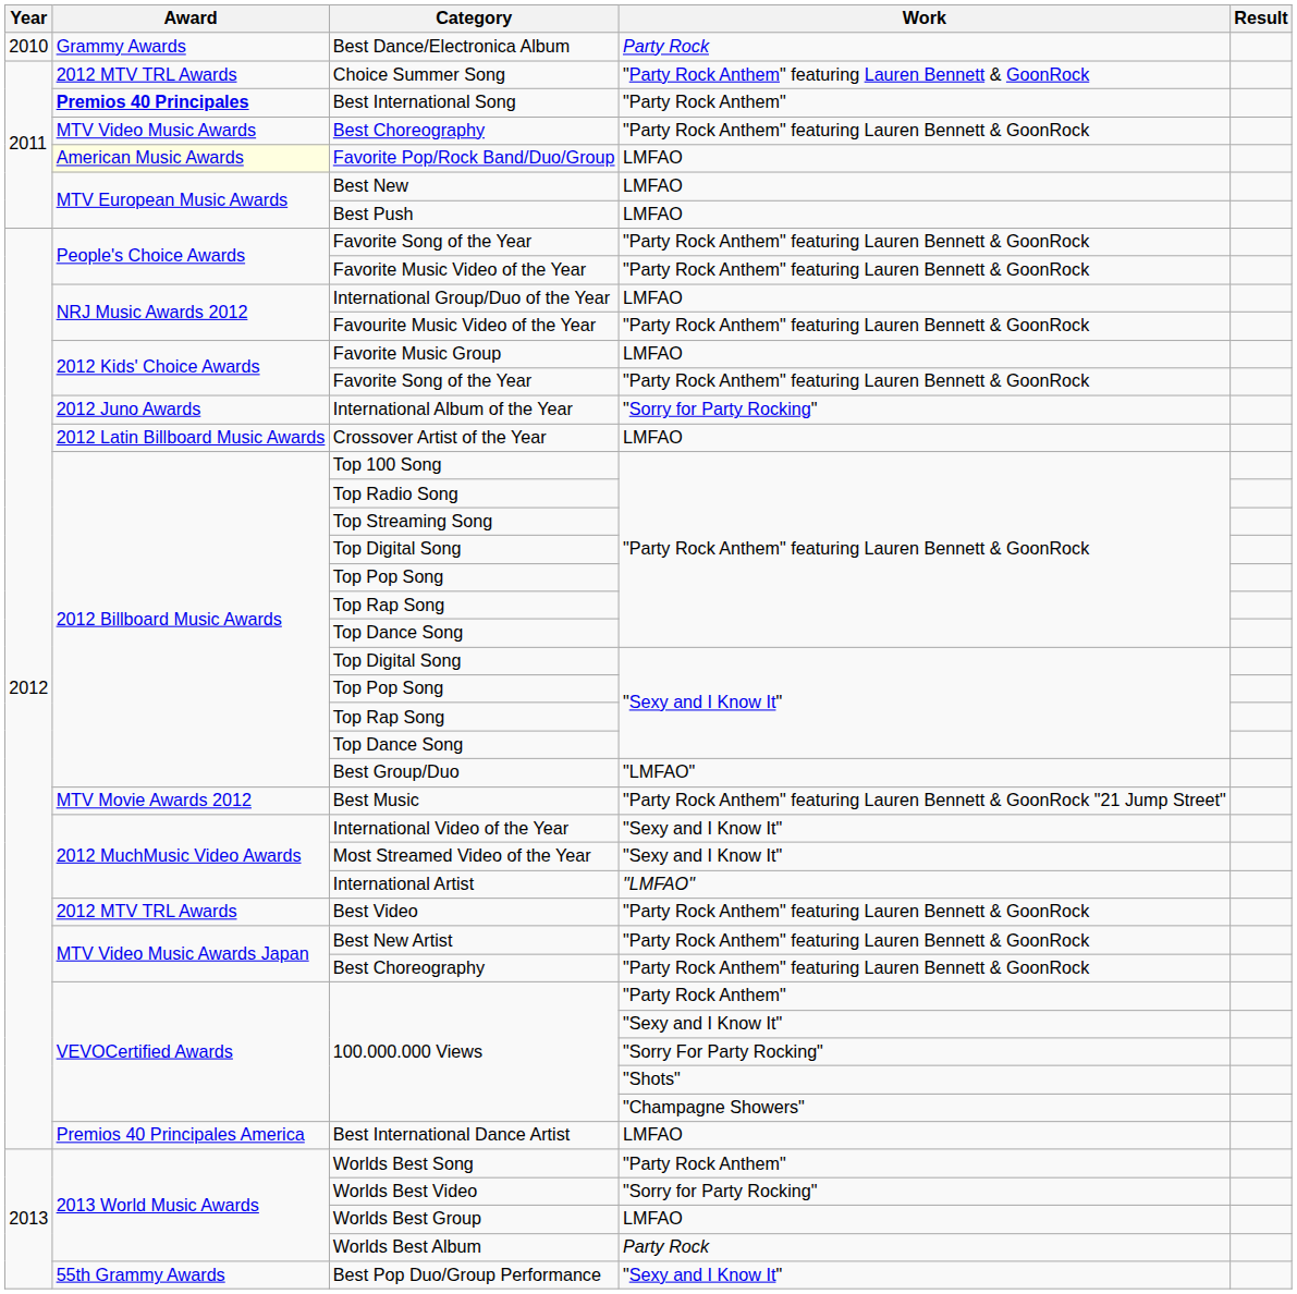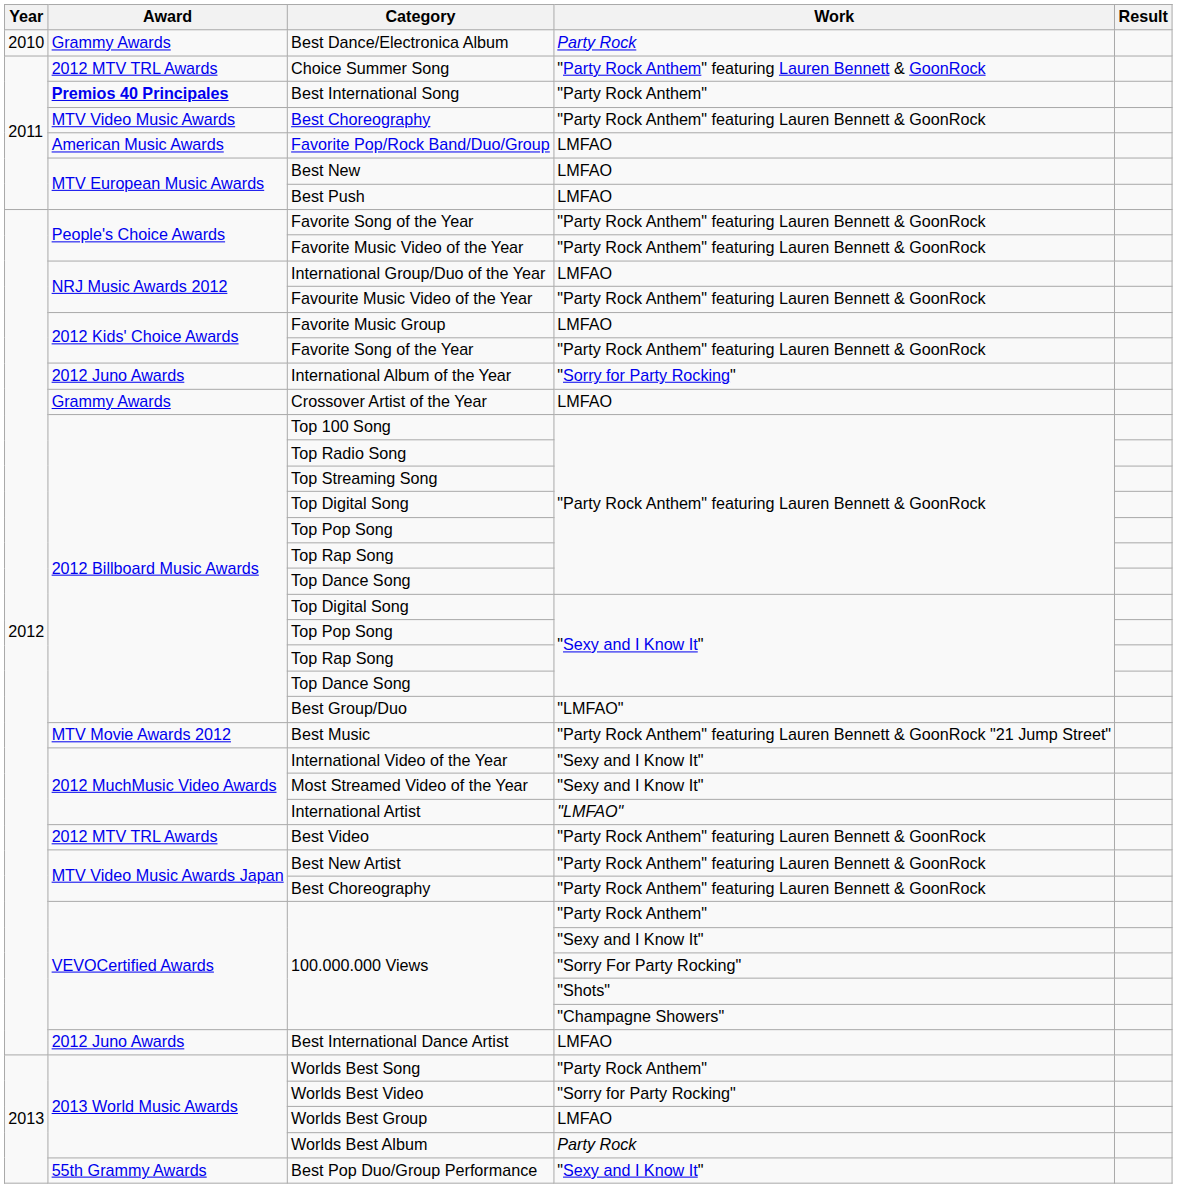 <table class="wikitable">
 <tr>
 <th>Year</th>
 <th>Award</th>
 <th>Category</th>
 <th>Work</th>
 <th>Result</th>
 </tr>
 <tr>
 <td>2010</td>
 <td><a href='#'>Grammy Awards</a></td>
 <td>Best Dance/Electronica Album</td>
 <td><em><a href='#'>Party Rock</a></em></td>
 <td></td>
 </tr>
 <tr>
 <td rowspan="6">2011</td>
 <td><a href='#'>2012 MTV TRL Awards</a></td>
 <td>Choice Summer Song</td>
 <td>"<a href='#'>Party Rock Anthem</a>" featuring <a href='#'>Lauren Bennett</a> & <a href='#'>GoonRock</a></td>
 <td></td>
 </tr>
 <tr>
 <td><strong><a href='#'>Premios 40 Principales</a></strong></td>
 <td>Best International Song</td>
 <td>"Party Rock Anthem"</td>
 <td></td>
 </tr>
 <tr>
 <td><a href='#'>MTV Video Music Awards</a></td>
 <td><a href='#'>Best Choreography</a></td>
 <td>"Party Rock Anthem" featuring Lauren Bennett & GoonRock</td>
 <td></td>
 </tr>
 <tr>
-<td style="background: lightyellow;"><a href='#'>American Music Awards</a></td>
+<td><a href='#'>American Music Awards</a></td>
 <td><a href='#'>Favorite Pop/Rock Band/Duo/Group</a></td>
 <td>LMFAO</td>
 <td></td>
 </tr>
 <tr>
 <td rowspan="2"><a href='#'>MTV European Music Awards</a></td>
 <td>Best New</td>
 <td>LMFAO</td>
 <td></td>
 </tr>
 <tr>
 <td>Best Push</td>
 <td>LMFAO</td>
 <td></td>
 </tr>
 <tr>
 <td rowspan="33">2012</td>
 <td rowspan="2"><a href='#'>People's Choice Awards</a></td>
 <td>Favorite Song of the Year</td>
 <td>"Party Rock Anthem" featuring Lauren Bennett & GoonRock</td>
 <td></td>
 </tr>
 <tr>
 <td>Favorite Music Video of the Year</td>
 <td>"Party Rock Anthem" featuring Lauren Bennett & GoonRock</td>
 <td></td>
 </tr>
 <tr>
 <td rowspan="2"><a href='#'>NRJ Music Awards 2012</a></td>
 <td>International Group/Duo of the Year</td>
 <td>LMFAO</td>
 <td></td>
 </tr>
 <tr>
 <td>Favourite Music Video of the Year</td>
 <td>"Party Rock Anthem" featuring Lauren Bennett & GoonRock</td>
 <td></td>
 </tr>
 <tr>
 <td rowspan="2"><a href='#'>2012 Kids' Choice Awards</a></td>
 <td>Favorite Music Group</td>
 <td>LMFAO</td>
 <td></td>
 </tr>
 <tr>
 <td>Favorite Song of the Year</td>
 <td>"Party Rock Anthem" featuring Lauren Bennett & GoonRock</td>
 <td></td>
 </tr>
 <tr>
 <td><a href='#'>2012 Juno Awards</a></td>
 <td>International Album of the Year</td>
 <td>"<a href='#'>Sorry for Party Rocking</a>"</td>
 <td></td>
 </tr>
 <tr>
-<td><a href='#'>2012 Latin Billboard Music Awards</a></td>
+<td><a href='#'>Grammy Awards</a></td>
 <td>Crossover Artist of the Year</td>
 <td>LMFAO</td>
 <td></td>
 </tr>
 <tr>
 <td rowspan="12"><a href='#'>2012 Billboard Music Awards</a></td>
 <td>Top 100 Song</td>
 <td rowspan="7">"Party Rock Anthem" featuring Lauren Bennett & GoonRock</td>
 <td></td>
 </tr>
 <tr>
 <td>Top Radio Song</td>
 <td></td>
 </tr>
 <tr>
 <td>Top Streaming Song</td>
 <td></td>
 </tr>
 <tr>
 <td>Top Digital Song</td>
 <td></td>
 </tr>
 <tr>
 <td>Top Pop Song</td>
 <td></td>
 </tr>
 <tr>
 <td>Top Rap Song</td>
 <td></td>
 </tr>
 <tr>
 <td>Top Dance Song</td>
 <td></td>
 </tr>
 <tr>
 <td>Top Digital Song</td>
 <td rowspan="4">"<a href='#'>Sexy and I Know It</a>"</td>
 <td></td>
 </tr>
 <tr>
 <td>Top Pop Song</td>
 <td></td>
 </tr>
 <tr>
 <td>Top Rap Song</td>
 <td></td>
 </tr>
 <tr>
 <td>Top Dance Song</td>
 <td></td>
 </tr>
 <tr>
 <td>Best Group/Duo</td>
 <td>"LMFAO"</td>
 <td></td>
 </tr>
 <tr>
 <td><a href='#'>MTV Movie Awards 2012</a></td>
 <td>Best Music</td>
 <td>"Party Rock Anthem" featuring Lauren Bennett & GoonRock "21 Jump Street"</td>
 <td></td>
 </tr>
 <tr>
 <td rowspan="3"><a href='#'>2012 MuchMusic Video Awards</a></td>
 <td>International Video of the Year</td>
 <td>"Sexy and I Know It"</td>
 <td></td>
 </tr>
 <tr>
 <td>Most Streamed Video of the Year</td>
 <td>"Sexy and I Know It"</td>
 <td></td>
 </tr>
 <tr>
 <td>International Artist</td>
 <td><em>"LMFAO"</em></td>
 <td></td>
 </tr>
 <tr>
 <td><a href='#'>2012 MTV TRL Awards</a></td>
 <td>Best Video</td>
 <td>"Party Rock Anthem" featuring Lauren Bennett & GoonRock</td>
 <td></td>
 </tr>
 <tr>
 <td rowspan="2"><a href='#'>MTV Video Music Awards Japan</a></td>
 <td>Best New Artist</td>
 <td>"Party Rock Anthem" featuring Lauren Bennett & GoonRock</td>
 <td></td>
 </tr>
 <tr>
 <td>Best Choreography</td>
 <td>"Party Rock Anthem" featuring Lauren Bennett & GoonRock</td>
 <td></td>
 </tr>
 <tr>
 <td rowspan="5"><a href='#'>VEVOCertified Awards</a></td>
 <td rowspan="5">100.000.000 Views</td>
 <td>"Party Rock Anthem"</td>
 <td></td>
 </tr>
 <tr>
 <td>"Sexy and I Know It"</td>
 <td></td>
 </tr>
 <tr>
 <td>"Sorry For Party Rocking"</td>
 <td></td>
 </tr>
 <tr>
 <td>"Shots"</td>
 <td></td>
 </tr>
 <tr>
 <td>"Champagne Showers"</td>
 <td></td>
 </tr>
 <tr>
-<td><a href='#'>Premios 40 Principales America</a></td>
+<td><a href='#'>2012 Juno Awards</a></td>
 <td>Best International Dance Artist</td>
 <td>LMFAO</td>
 <td></td>
 </tr>
 <tr>
 <td rowspan="5">2013</td>
 <td rowspan="4"><a href='#'>2013 World Music Awards</a></td>
 <td>Worlds Best Song</td>
 <td>"Party Rock Anthem"</td>
 <td></td>
 </tr>
 <tr>
 <td>Worlds Best Video</td>
 <td>"Sorry for Party Rocking"</td>
 <td></td>
 </tr>
 <tr>
 <td>Worlds Best Group</td>
 <td>LMFAO</td>
 <td></td>
 </tr>
 <tr>
 <td>Worlds Best Album</td>
 <td><em>Party Rock</em></td>
 <td></td>
 </tr>
 <tr>
 <td><a href='#'>55th Grammy Awards</a></td>
 <td>Best Pop Duo/Group Performance</td>
 <td>"<a href='#'>Sexy and I Know It</a>"</td>
 <td></td>
 </tr>
 </table>
